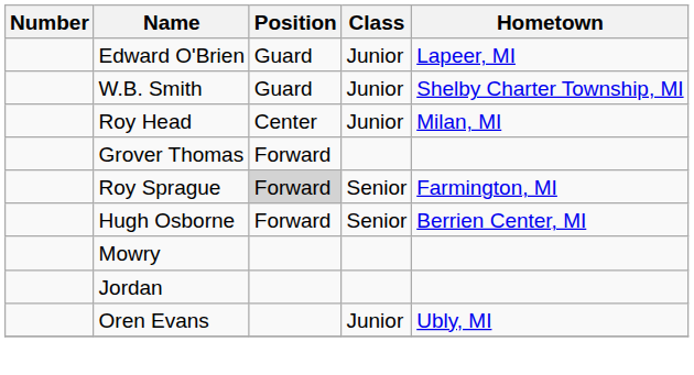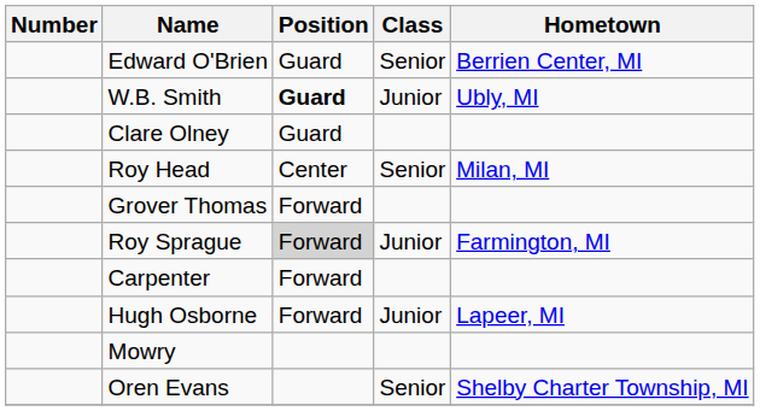 <table class="wikitable" style="font-size: 95%;">
 <tr>
 <th>Number</th>
 <th>Name</th>
 <th>Position</th>
 <th>Class</th>
 <th>Hometown</th>
 </tr>
 <tr>
 <td></td>
 <td>Edward O'Brien</td>
 <td>Guard</td>
-<td>Junior</td>
-<td><a href='#'>Lapeer, MI</a></td>
+<td>Senior</td>
+<td><a href='#'>Berrien Center, MI</a></td>
 </tr>
 <tr>
 <td></td>
 <td>W.B. Smith</td>
+<td><strong>Guard</strong></td>
+<td>Junior</td>
+<td><a href='#'>Ubly, MI</a></td>
+</tr>
+<tr>
+<td></td>
+<td>Clare Olney</td>
 <td>Guard</td>
-<td>Junior</td>
-<td><a href='#'>Shelby Charter Township, MI</a></td>
+<td></td>
+<td></td>
 </tr>
 <tr>
 <td></td>
 <td>Roy Head</td>
 <td>Center</td>
-<td>Junior</td>
+<td>Senior</td>
 <td><a href='#'>Milan, MI</a></td>
 </tr>
 <tr>
 <td></td>
 <td>Grover Thomas</td>
 <td>Forward</td>
 <td></td>
 <td></td>
 </tr>
 <tr>
 <td></td>
 <td>Roy Sprague</td>
 <td style="background: lightgrey;">Forward</td>
-<td>Senior</td>
+<td>Junior</td>
 <td><a href='#'>Farmington, MI</a></td>
+</tr>
+<tr>
+<td></td>
+<td>Carpenter</td>
+<td>Forward</td>
+<td></td>
+<td></td>
 </tr>
 <tr>
 <td></td>
 <td>Hugh Osborne</td>
 <td>Forward</td>
-<td>Senior</td>
-<td><a href='#'>Berrien Center, MI</a></td>
+<td>Junior</td>
+<td><a href='#'>Lapeer, MI</a></td>
 </tr>
 <tr>
 <td></td>
 <td>Mowry</td>
 <td></td>
 <td></td>
 <td></td>
 </tr>
 <tr>
 <td></td>
-<td>Jordan</td>
-<td></td>
-<td></td>
-<td></td>
-</tr>
-<tr>
-<td></td>
 <td>Oren Evans</td>
 <td></td>
-<td>Junior</td>
-<td><a href='#'>Ubly, MI</a></td>
+<td>Senior</td>
+<td><a href='#'>Shelby Charter Township, MI</a></td>
 </tr>
 <tr>
 </tr>
 </table>
